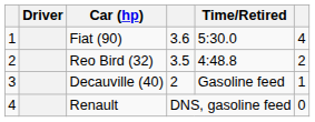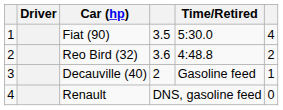 <table class="wikitable sortable plainrowheaders">
 <tr>
 <th scope="col"></th>
 <th scope="col">Driver</th>
 <th scope="col">Car (<a href='#'>hp</a>)</th>
 <th scope="col"></th>
 <th scope="col">Time/Retired</th>
 <th scope="col"></th>
 </tr>
 <tr>
 <td>1</td>
 <th scope="row"></th>
 <td>Fiat (90)</td>
-<td>3.6</td>
+<td>3.5</td>
 <td>5:30.0</td>
 <td>4</td>
 </tr>
 <tr>
 <td>2</td>
 <th scope="row"></th>
 <td>Reo Bird (32)</td>
-<td>3.5</td>
+<td>3.6</td>
 <td>4:48.8</td>
 <td>2</td>
 </tr>
 <tr>
 <td>3</td>
 <th scope="row"></th>
 <td>Decauville (40)</td>
 <td>2</td>
 <td>Gasoline feed</td>
 <td>1</td>
 </tr>
 <tr>
 <td>4</td>
 <th scope="row"></th>
 <td>Renault</td>
 <td colspan="2">DNS, gasoline feed</td>
 <td>0</td>
 </tr>
 </table>
